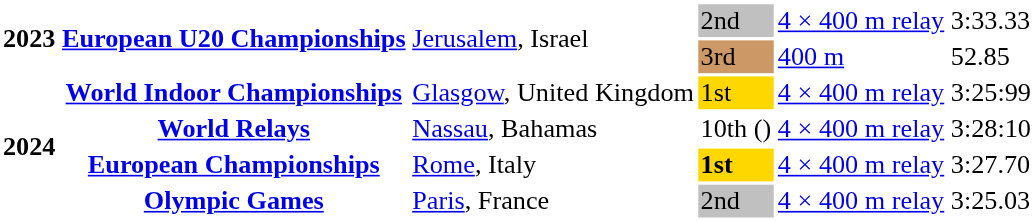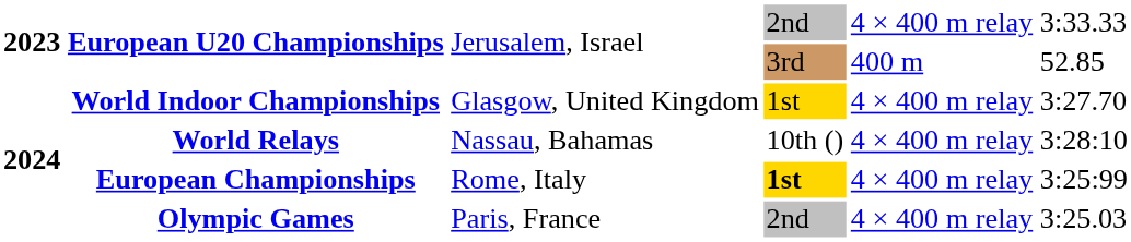 <table>
 <tr>
 <th scope="rowgroup" rowspan="2">2023</th>
 <th scope="rowgroup" rowspan="2"><a href='#'>European U20 Championships</a></th>
 <td rowspan="2"><a href='#'>Jerusalem</a>, Israel</td>
 <td bgcolor=silver>2nd</td>
 <td><a href='#'>4 × 400 m relay</a></td>
 <td>3:33.33</td>
 <td></td>
 </tr>
 <tr>
 <td bgcolor=cc9966>3rd</td>
 <td><a href='#'>400 m</a></td>
 <td>52.85</td>
 <td></td>
 </tr>
 <tr>
 <th scope="rowgroup" rowspan="4">2024</th>
 <th scope="row"><a href='#'>World Indoor Championships</a></th>
 <td><a href='#'>Glasgow</a>, United Kingdom</td>
 <td bgcolor=gold>1st</td>
 <td><a href='#'>4 × 400 m relay</a></td>
-<td>3:25:99</td>
+<td>3:27.70 </td>
 <td></td>
 </tr>
 <tr>
 <th scope="row"><a href='#'>World Relays</a></th>
 <td><a href='#'>Nassau</a>, Bahamas</td>
 <td>10th ()</td>
 <td><a href='#'>4 × 400 m relay</a></td>
 <td>3:28:10</td>
 <td></td>
 </tr>
 <tr>
 <th scope="row"><a href='#'>European Championships</a></th>
 <td><a href='#'>Rome</a>, Italy</td>
 <td bgcolor=gold><strong>1st</strong></td>
 <td><a href='#'>4 × 400 m relay</a></td>
-<td>3:27.70 </td>
+<td>3:25:99</td>
 <td></td>
 </tr>
 <tr>
 <th scope="row"><a href='#'>Olympic Games</a></th>
 <td><a href='#'>Paris</a>, France</td>
 <td bgcolor=silver>2nd</td>
 <td><a href='#'>4 × 400 m relay</a></td>
 <td>3:25.03</td>
 <td></td>
 </tr>
 </table>
